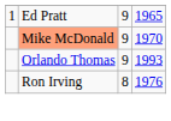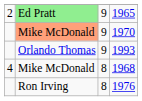 <table class="wikitable">
 <tr>
 </tr>
 <tr>
-<td>1</td>
-<td>Ed Pratt</td>
+<td>2</td>
+<td style="background: lightgreen;">Ed Pratt</td>
 <td>9</td>
 <td><a href='#'>1965</a></td>
 </tr>
 <tr>
 <td></td>
 <td style="background: lightsalmon;">Mike McDonald</td>
 <td>9</td>
 <td><a href='#'>1970</a></td>
 </tr>
 <tr>
 <td></td>
 <td><a href='#'>Orlando Thomas</a></td>
 <td>9</td>
 <td><a href='#'>1993</a></td>
 </tr>
 <tr>
+<td>4</td>
+<td>Mike McDonald</td>
+<td>8</td>
+<td><a href='#'>1968</a></td>
+</tr>
+<tr>
 <td></td>
 <td>Ron Irving</td>
 <td>8</td>
 <td><a href='#'>1976</a></td>
 </tr>
 </table>
